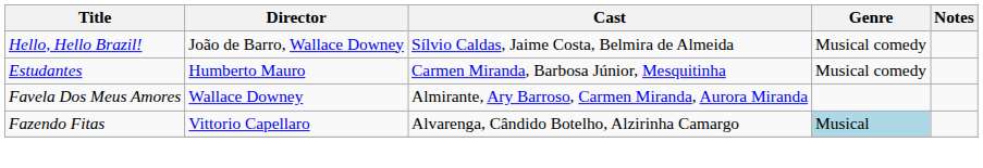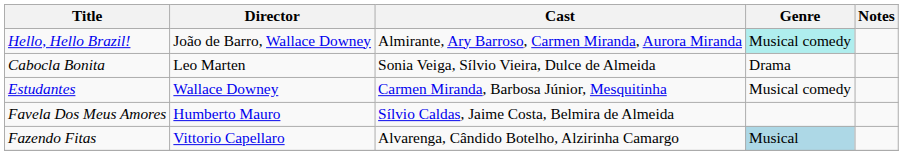 <table class="wikitable">
 <tr>
 <th>Title</th>
 <th>Director</th>
 <th>Cast</th>
 <th>Genre</th>
 <th>Notes</th>
 </tr>
 <tr>
 <td><em><a href='#'>Hello, Hello Brazil!</a></em></td>
 <td>João de Barro, <a href='#'>Wallace Downey</a></td>
-<td><a href='#'>Sílvio Caldas</a>, Jaime Costa, Belmira de Almeida</td>
-<td>Musical comedy</td>
+<td>Almirante, <a href='#'>Ary Barroso</a>, <a href='#'>Carmen Miranda</a>, <a href='#'>Aurora Miranda</a></td>
+<td style="background: paleturquoise;">Musical comedy</td>
+<td></td>
+</tr>
+<tr>
+<td><em>Cabocla Bonita </em></td>
+<td>Leo Marten</td>
+<td>Sonia Veiga, Sílvio Vieira, Dulce de Almeida</td>
+<td>Drama</td>
 <td></td>
 </tr>
 <tr>
 <td><em><a href='#'>Estudantes</a></em></td>
-<td><a href='#'>Humberto Mauro</a></td>
+<td><a href='#'>Wallace Downey</a></td>
 <td><a href='#'>Carmen Miranda</a>, Barbosa Júnior, <a href='#'>Mesquitinha</a></td>
 <td>Musical comedy</td>
 <td></td>
 </tr>
 <tr>
 <td><em>Favela Dos Meus Amores</em></td>
-<td><a href='#'>Wallace Downey</a></td>
-<td>Almirante, <a href='#'>Ary Barroso</a>, <a href='#'>Carmen Miranda</a>, <a href='#'>Aurora Miranda</a></td>
+<td><a href='#'>Humberto Mauro</a></td>
+<td><a href='#'>Sílvio Caldas</a>, Jaime Costa, Belmira de Almeida</td>
 <td></td>
 <td></td>
 </tr>
 <tr>
 <td><em>Fazendo Fitas</em></td>
 <td><a href='#'>Vittorio Capellaro</a></td>
 <td>Alvarenga, Cândido Botelho, Alzirinha Camargo</td>
 <td style="background: lightblue;">Musical</td>
 <td></td>
 </tr>
 <tr>
 </tr>
 </table>
